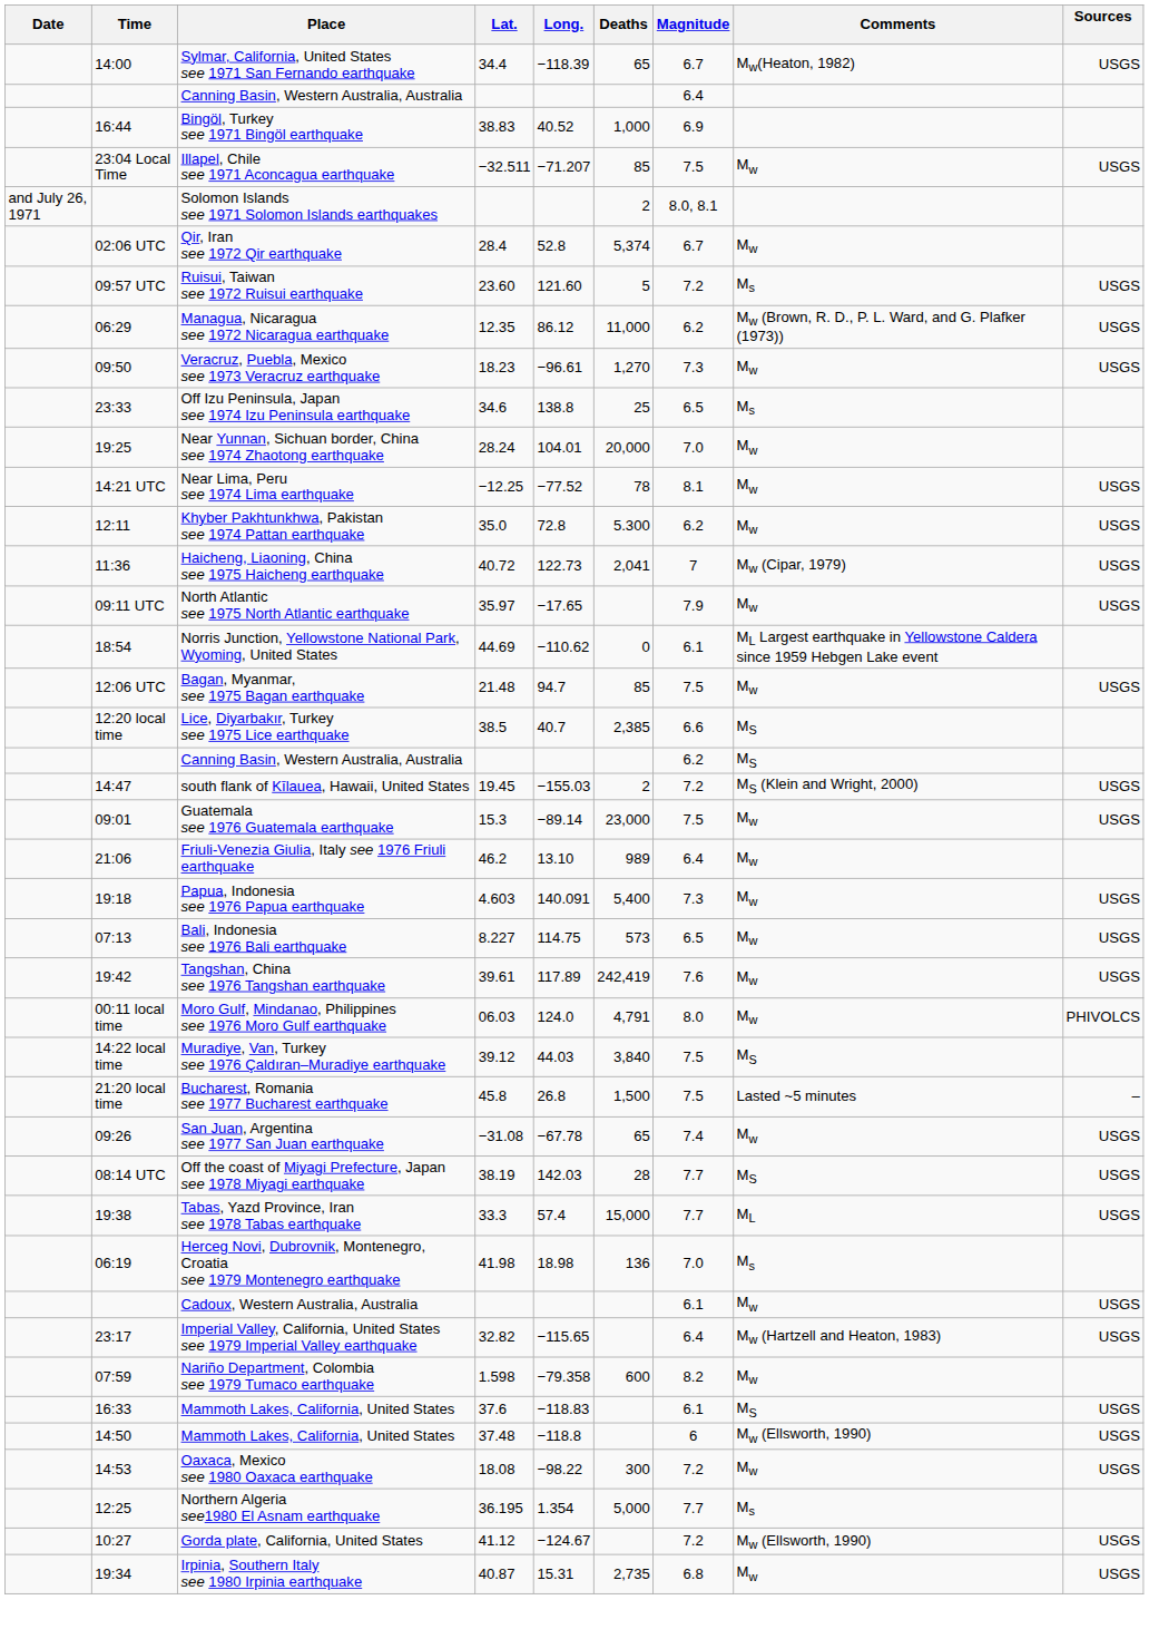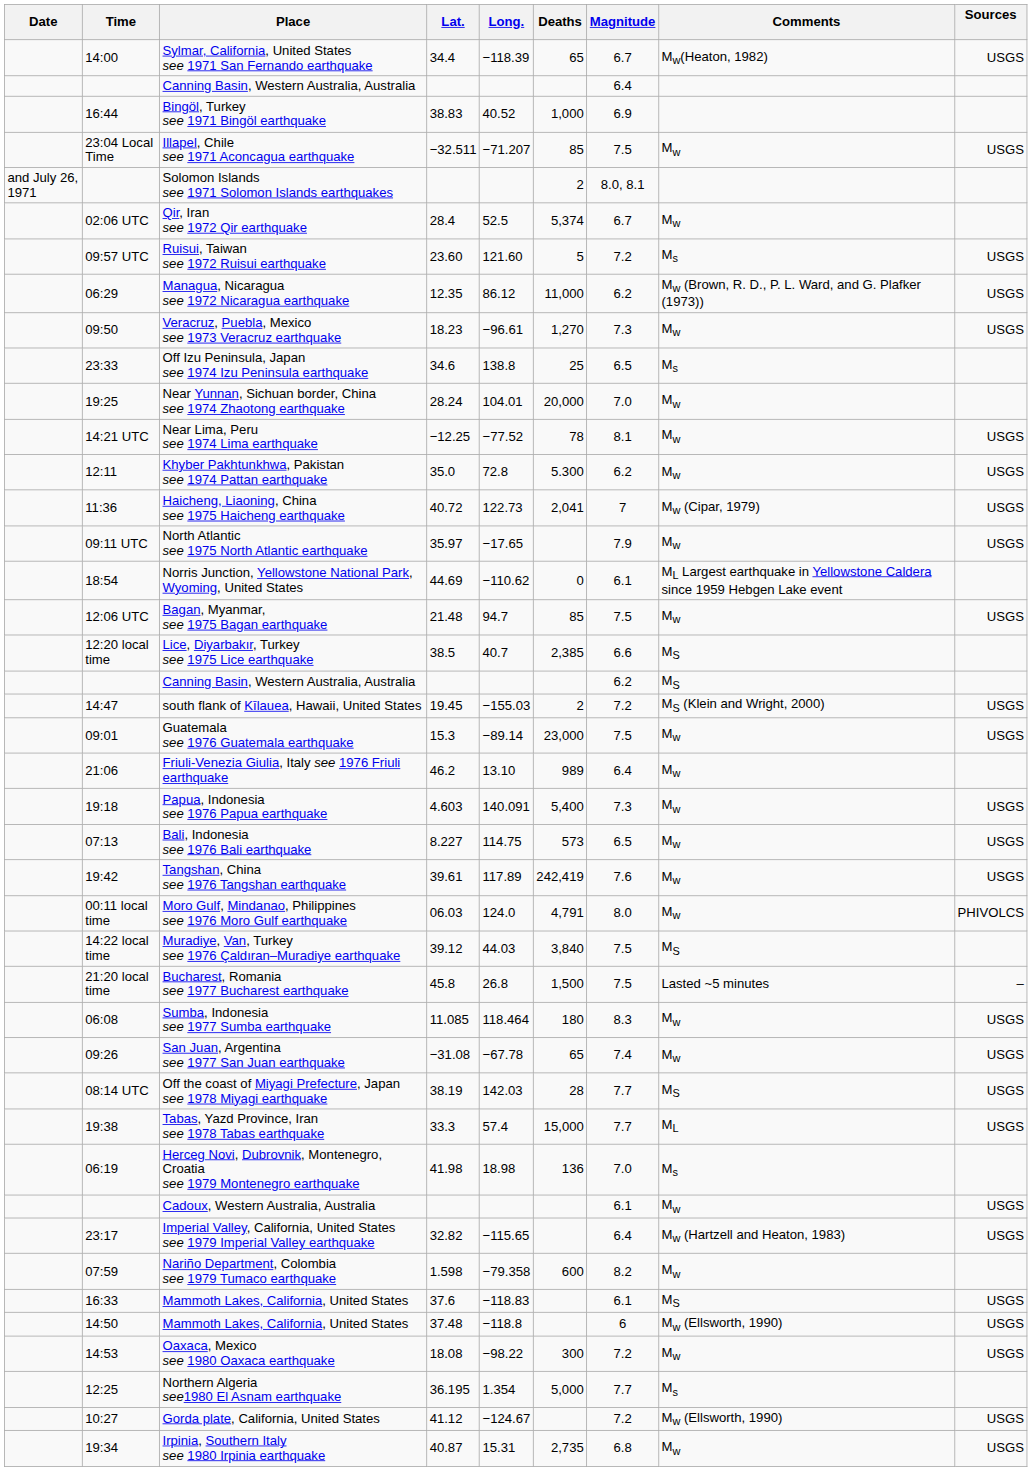 <table class="wikitable sortable">
 <tr>
 <th>Date</th>
 <th>Time</th>
 <th>Place</th>
 <th><a href='#'>Lat.</a></th>
 <th><a href='#'>Long.</a></th>
 <th> Deaths <br></th>
 <th> <a href='#'>Magnitude</a> <br></th>
 <th>Comments</th>
 <th>Sources <br> </th>
 </tr>
 <tr>
 <td></td>
 <td>14:00</td>
 <td><a href='#'>Sylmar, California</a>, United States<br><em>see</em> <a href='#'>1971 San Fernando earthquake</a></td>
 <td>34.4</td>
 <td>−118.39</td>
 <td align="right">65</td>
 <td align="center">6.7</td>
 <td>M<sub>w</sub>(Heaton, 1982)</td>
 <td align="right">USGS</td>
 </tr>
 <tr>
 <td></td>
 <td></td>
 <td><a href='#'>Canning Basin</a>, Western Australia, Australia</td>
 <td></td>
 <td></td>
 <td align="right"></td>
 <td align="center">6.4</td>
 <td align="right"></td>
 <td></td>
 </tr>
 <tr>
 <td></td>
 <td>16:44</td>
 <td><a href='#'>Bingöl</a>, Turkey <br><em>see</em> <a href='#'>1971 Bingöl earthquake</a></td>
 <td>38.83</td>
 <td>40.52</td>
 <td align="right">1,000</td>
 <td align="center">6.9</td>
 <td></td>
 <td align="right"></td>
 </tr>
 <tr>
 <td></td>
 <td>23:04 Local Time</td>
 <td><a href='#'>Illapel</a>, Chile <br><em>see</em> <a href='#'>1971 Aconcagua earthquake</a></td>
 <td>−32.511</td>
 <td>−71.207</td>
 <td align="right">85</td>
 <td align="center">7.5</td>
 <td>M<sub>w</sub></td>
 <td align="right">USGS</td>
 </tr>
 <tr>
 <td> and July 26, 1971</td>
 <td></td>
 <td>Solomon Islands <br><em>see</em> <a href='#'>1971 Solomon Islands earthquakes</a></td>
 <td></td>
 <td></td>
 <td align="right">2</td>
 <td align="center">8.0, 8.1</td>
 <td></td>
 <td align="right"></td>
 </tr>
 <tr>
 <td></td>
 <td>02:06 UTC</td>
 <td><a href='#'>Qir</a>, Iran <br><em>see</em> <a href='#'>1972 Qir earthquake</a></td>
 <td>28.4</td>
-<td>52.8</td>
+<td>52.5</td>
 <td align="right">5,374</td>
 <td align="center">6.7</td>
 <td>M<sub>w</sub></td>
 <td align="right"></td>
 </tr>
 <tr>
 <td></td>
 <td>09:57 UTC</td>
 <td><a href='#'>Ruisui</a>, Taiwan <br><em>see</em> <a href='#'>1972 Ruisui earthquake</a></td>
 <td>23.60</td>
 <td>121.60</td>
 <td align="right">5</td>
 <td align="center">7.2</td>
 <td>M<sub>s</sub></td>
 <td align="right">USGS</td>
 </tr>
 <tr>
 <td></td>
 <td>06:29</td>
 <td><a href='#'>Managua</a>, Nicaragua <br><em>see</em> <a href='#'>1972 Nicaragua earthquake</a></td>
 <td>12.35</td>
 <td>86.12</td>
 <td align="right">11,000</td>
 <td align="center">6.2</td>
 <td>M<sub>w</sub> (Brown, R. D., P. L. Ward, and G. Plafker (1973))</td>
 <td align="right">USGS</td>
 </tr>
 <tr>
 <td></td>
 <td>09:50</td>
 <td><a href='#'>Veracruz</a>, <a href='#'>Puebla</a>, Mexico<br><em>see</em> <a href='#'>1973 Veracruz earthquake</a></td>
 <td>18.23</td>
 <td>−96.61</td>
 <td align="right">1,270</td>
 <td align="center">7.3</td>
 <td>M<sub>w</sub></td>
 <td align="right">USGS</td>
 </tr>
 <tr>
 <td></td>
 <td>23:33</td>
 <td>Off Izu Peninsula, Japan<br><em>see</em> <a href='#'>1974 Izu Peninsula earthquake</a></td>
 <td>34.6</td>
 <td>138.8</td>
 <td align="right">25</td>
 <td align="center">6.5</td>
 <td>M<sub>s</sub></td>
 <td align="right"></td>
 </tr>
 <tr>
 <td></td>
 <td>19:25</td>
 <td>Near <a href='#'>Yunnan</a>, Sichuan border, China<br><em>see</em> <a href='#'>1974 Zhaotong earthquake</a></td>
 <td>28.24</td>
 <td>104.01</td>
 <td align="right">20,000</td>
 <td align="center">7.0</td>
 <td>M<sub>w</sub></td>
 <td align="right"></td>
 </tr>
 <tr>
 <td></td>
 <td>14:21 UTC</td>
 <td>Near Lima, Peru<br><em>see</em> <a href='#'>1974 Lima earthquake</a></td>
 <td>−12.25</td>
 <td>−77.52</td>
 <td align="right">78</td>
 <td align="center">8.1</td>
 <td>M<sub>w</sub></td>
 <td align="right">USGS</td>
 </tr>
 <tr>
 <td></td>
 <td>12:11</td>
 <td><a href='#'>Khyber Pakhtunkhwa</a>, Pakistan<br><em>see</em> <a href='#'>1974 Pattan earthquake</a></td>
 <td>35.0</td>
 <td>72.8</td>
 <td align="right">5.300</td>
 <td align="center">6.2</td>
 <td>M<sub>w</sub></td>
 <td align="right">USGS</td>
 </tr>
 <tr>
 <td></td>
 <td>11:36</td>
 <td><a href='#'>Haicheng, Liaoning</a>, China<br><em>see</em> <a href='#'>1975 Haicheng earthquake</a></td>
 <td>40.72</td>
 <td>122.73</td>
 <td align="right">2,041</td>
 <td align="center">7</td>
 <td>M<sub>w</sub> (Cipar, 1979)</td>
 <td align="right">USGS</td>
 </tr>
 <tr>
 <td></td>
 <td>09:11 UTC</td>
 <td>North Atlantic<br><em>see</em> <a href='#'>1975 North Atlantic earthquake</a></td>
 <td>35.97</td>
 <td>−17.65</td>
 <td align="right"></td>
 <td align="center">7.9</td>
 <td>M<sub>w</sub></td>
 <td align="right">USGS</td>
 </tr>
 <tr>
 <td></td>
 <td>18:54</td>
 <td>Norris Junction, <a href='#'>Yellowstone National Park</a>, <a href='#'>Wyoming</a>, United States</td>
 <td>44.69</td>
 <td>−110.62</td>
 <td align="right">0</td>
 <td align="center">6.1</td>
 <td>M<sub>L</sub> Largest earthquake in <a href='#'>Yellowstone Caldera</a> since 1959 Hebgen Lake event</td>
 <td align="right"></td>
 </tr>
 <tr>
 <td></td>
 <td>12:06 UTC</td>
 <td><a href='#'>Bagan</a>, Myanmar, <br><em>see</em> <a href='#'>1975 Bagan earthquake</a></td>
 <td>21.48</td>
 <td>94.7</td>
 <td align="right">85</td>
 <td align="center">7.5</td>
 <td>M<sub>w</sub></td>
 <td align="right">USGS</td>
 </tr>
 <tr>
 <td></td>
 <td>12:20 local time</td>
 <td><a href='#'>Lice</a>, <a href='#'>Diyarbakır</a>, Turkey<br><em>see</em> <a href='#'>1975 Lice earthquake</a></td>
 <td>38.5</td>
 <td>40.7</td>
 <td align="right">2,385</td>
 <td align="center">6.6</td>
 <td>M<sub>S</sub></td>
 <td align="right"></td>
 </tr>
 <tr>
 <td></td>
 <td></td>
 <td><a href='#'>Canning Basin</a>, Western Australia, Australia</td>
 <td></td>
 <td></td>
 <td align="right"></td>
 <td align="center">6.2</td>
 <td>M<sub>S</sub></td>
 <td></td>
 </tr>
 <tr>
 <td></td>
 <td>14:47</td>
 <td>south flank of <a href='#'>Kīlauea</a>, Hawaii, United States</td>
 <td>19.45</td>
 <td>−155.03</td>
 <td align="right">2</td>
 <td align="center">7.2</td>
 <td>M<sub>S</sub> (Klein and Wright, 2000)</td>
 <td align="right">USGS</td>
 </tr>
 <tr>
 <td></td>
 <td>09:01</td>
 <td>Guatemala <br> <em>see</em> <a href='#'>1976 Guatemala earthquake</a></td>
 <td>15.3</td>
 <td>−89.14</td>
 <td align="right">23,000</td>
 <td align="center">7.5</td>
 <td>M<sub>w</sub></td>
 <td align="right">USGS</td>
 </tr>
 <tr>
 <td></td>
 <td>21:06</td>
 <td><a href='#'>Friuli-Venezia Giulia</a>, Italy <em>see</em> <a href='#'>1976 Friuli earthquake</a></td>
 <td>46.2</td>
 <td>13.10</td>
 <td align="right">989</td>
 <td align="center">6.4</td>
 <td>M<sub>w</sub></td>
 <td align="right"></td>
 </tr>
 <tr>
 <td></td>
 <td>19:18</td>
 <td><a href='#'>Papua</a>, Indonesia<br><em>see</em> <a href='#'>1976 Papua earthquake</a></td>
 <td>4.603</td>
 <td>140.091</td>
 <td align="right">5,400</td>
 <td align="center">7.3</td>
 <td>M<sub>w</sub></td>
 <td align="right">USGS</td>
 </tr>
 <tr>
 <td></td>
 <td>07:13</td>
 <td><a href='#'>Bali</a>, Indonesia <br><em>see</em> <a href='#'>1976 Bali earthquake</a></td>
 <td>8.227</td>
 <td>114.75</td>
 <td align="right">573</td>
 <td align="center">6.5</td>
 <td>M<sub>w</sub></td>
 <td align="right">USGS</td>
 </tr>
 <tr>
 <td></td>
 <td>19:42</td>
 <td><a href='#'>Tangshan</a>, China<br><em>see</em> <a href='#'>1976 Tangshan earthquake</a></td>
 <td>39.61</td>
 <td>117.89</td>
 <td align="right">242,419</td>
 <td align="center">7.6</td>
 <td>M<sub>w</sub></td>
 <td align="right">USGS</td>
 </tr>
 <tr>
 <td></td>
 <td>00:11 local time</td>
 <td><a href='#'>Moro Gulf</a>, <a href='#'>Mindanao</a>, Philippines<br><em>see</em> <a href='#'>1976 Moro Gulf earthquake</a></td>
 <td>06.03</td>
 <td>124.0</td>
 <td align="right">4,791</td>
 <td align="center">8.0</td>
 <td>M<sub>w</sub></td>
 <td align="right">PHIVOLCS</td>
 </tr>
 <tr>
 <td></td>
 <td>14:22 local time</td>
 <td><a href='#'>Muradiye</a>, <a href='#'>Van</a>, Turkey <br><em>see</em> <a href='#'>1976 Çaldıran–Muradiye earthquake</a></td>
 <td>39.12</td>
 <td>44.03</td>
 <td align="right">3,840</td>
 <td align="center">7.5</td>
 <td>M<sub>S</sub></td>
 <td align="right"></td>
 </tr>
 <tr>
 <td></td>
 <td>21:20 local time</td>
 <td><a href='#'>Bucharest</a>, Romania <br><em>see</em> <a href='#'>1977 Bucharest earthquake</a></td>
 <td>45.8</td>
 <td>26.8</td>
 <td align="right">1,500</td>
 <td align="center">7.5</td>
 <td>Lasted ~5 minutes</td>
 <td align="right">–</td>
 </tr>
 <tr>
 <td></td>
+<td>06:08</td>
+<td><a href='#'>Sumba</a>, Indonesia<br><em>see</em> <a href='#'>1977 Sumba earthquake</a></td>
+<td>11.085</td>
+<td>118.464</td>
+<td align="right">180</td>
+<td align="center">8.3</td>
+<td>M<sub>w</sub></td>
+<td align="right">USGS</td>
+</tr>
+<tr>
+<td></td>
 <td>09:26</td>
 <td><a href='#'>San Juan</a>, Argentina<br><em>see</em> <a href='#'>1977 San Juan earthquake</a></td>
 <td>−31.08</td>
 <td>−67.78</td>
 <td align="right">65</td>
 <td align="center">7.4</td>
 <td>M<sub>w</sub></td>
 <td align="right">USGS</td>
 </tr>
 <tr>
 <td></td>
 <td>08:14 UTC</td>
 <td>Off the coast of <a href='#'>Miyagi Prefecture</a>, Japan<br><em>see</em> <a href='#'>1978 Miyagi earthquake</a></td>
 <td>38.19</td>
 <td>142.03</td>
 <td align="right">28</td>
 <td align="center">7.7</td>
 <td>M<sub>S</sub></td>
 <td align="right">USGS</td>
 </tr>
 <tr>
 <td></td>
 <td>19:38</td>
 <td><a href='#'>Tabas</a>, Yazd Province, Iran<br><em>see</em> <a href='#'>1978 Tabas earthquake</a></td>
 <td>33.3</td>
 <td>57.4</td>
 <td align="right">15,000</td>
 <td align="center">7.7</td>
 <td>M<sub>L</sub></td>
 <td align="right">USGS</td>
 </tr>
 <tr>
 <td></td>
 <td>06:19</td>
 <td><a href='#'>Herceg Novi</a>, <a href='#'>Dubrovnik</a>, Montenegro, Croatia<br><em>see</em> <a href='#'>1979 Montenegro earthquake</a></td>
 <td>41.98</td>
 <td>18.98</td>
 <td align="right">136</td>
 <td align="center">7.0</td>
 <td>M<sub>s</sub></td>
 <td align="right"></td>
 </tr>
 <tr>
 <td></td>
 <td></td>
 <td><a href='#'>Cadoux</a>, Western Australia, Australia</td>
 <td></td>
 <td></td>
 <td></td>
 <td align="center">6.1</td>
 <td>M<sub>w</sub></td>
 <td align="right">USGS</td>
 </tr>
 <tr>
 <td></td>
 <td>23:17</td>
 <td><a href='#'>Imperial Valley</a>, California, United States<br><em>see</em> <a href='#'>1979 Imperial Valley earthquake</a></td>
 <td>32.82</td>
 <td>−115.65</td>
 <td></td>
 <td align="center">6.4</td>
 <td>M<sub>w</sub> (Hartzell and Heaton, 1983)</td>
 <td align="right">USGS</td>
 </tr>
 <tr>
 <td></td>
 <td>07:59</td>
 <td><a href='#'>Nariño Department</a>, Colombia<br><em>see</em> <a href='#'>1979 Tumaco earthquake</a></td>
 <td>1.598</td>
 <td>−79.358</td>
 <td align="right">600</td>
 <td align="center">8.2</td>
 <td>M<sub>w</sub></td>
 <td align="right"></td>
 </tr>
 <tr>
 <td></td>
 <td>16:33</td>
 <td><a href='#'>Mammoth Lakes, California</a>, United States</td>
 <td>37.6</td>
 <td>−118.83</td>
 <td></td>
 <td align="center">6.1</td>
 <td>M<sub>S</sub></td>
 <td align="right">USGS</td>
 </tr>
 <tr>
 <td></td>
 <td>14:50</td>
 <td><a href='#'>Mammoth Lakes, California</a>, United States</td>
 <td>37.48</td>
 <td>−118.8</td>
 <td></td>
 <td align="center">6</td>
 <td>M<sub>w</sub> (Ellsworth, 1990)</td>
 <td align="right">USGS</td>
 </tr>
 <tr>
 <td></td>
 <td>14:53</td>
 <td><a href='#'>Oaxaca</a>, Mexico<br><em>see</em> <a href='#'>1980 Oaxaca earthquake</a></td>
 <td>18.08</td>
 <td>−98.22</td>
 <td align="right">300</td>
 <td align="center">7.2</td>
 <td>M<sub>w</sub></td>
 <td align="right">USGS</td>
 </tr>
 <tr>
 <td></td>
 <td>12:25</td>
 <td>Northern Algeria <br> <em>see</em><a href='#'>1980 El Asnam earthquake</a></td>
 <td>36.195</td>
 <td>1.354</td>
 <td align="right">5,000</td>
 <td align="center">7.7</td>
 <td>M<sub>s</sub></td>
 <td align="right"></td>
 </tr>
 <tr>
 <td></td>
 <td>10:27</td>
 <td><a href='#'>Gorda plate</a>, California, United States</td>
 <td>41.12</td>
 <td>−124.67</td>
 <td></td>
 <td align="center">7.2</td>
 <td>M<sub>w</sub> (Ellsworth, 1990)</td>
 <td align="right">USGS</td>
 </tr>
 <tr>
 <td></td>
 <td>19:34</td>
 <td><a href='#'>Irpinia</a>, <a href='#'>Southern Italy</a> <br> <em>see</em> <a href='#'>1980 Irpinia earthquake</a></td>
 <td>40.87</td>
 <td>15.31</td>
 <td align="right">2,735</td>
 <td align="center">6.8</td>
 <td>M<sub>w</sub></td>
 <td align="right">USGS</td>
 </tr>
 </table>
